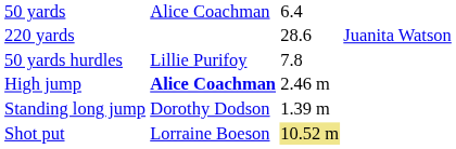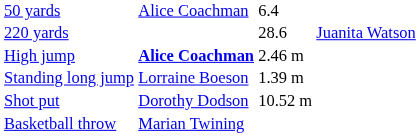 <table>
 <tr>
 <td><a href='#'>50 yards</a></td>
 <td><a href='#'>Alice Coachman</a></td>
 <td>6.4</td>
 <td></td>
 <td></td>
 <td></td>
 <td></td>
 </tr>
 <tr>
 <td><a href='#'>220 yards</a></td>
 <td></td>
 <td>28.6</td>
 <td><a href='#'>Juanita Watson</a></td>
 <td></td>
 <td></td>
 <td></td>
 </tr>
 <tr>
-<td><a href='#'>50 yards hurdles</a></td>
-<td><a href='#'>Lillie Purifoy</a></td>
-<td>7.8</td>
-<td></td>
-<td></td>
-<td></td>
-<td></td>
-</tr>
-<tr>
 <td><a href='#'>High jump</a></td>
 <td><strong><a href='#'>Alice Coachman</a></strong></td>
 <td>2.46 m</td>
 <td></td>
 <td></td>
 <td></td>
 <td></td>
 </tr>
 <tr>
 <td><a href='#'>Standing long jump</a></td>
-<td><a href='#'>Dorothy Dodson</a></td>
+<td><a href='#'>Lorraine Boeson</a></td>
 <td>1.39 m</td>
 <td></td>
 <td></td>
 <td></td>
 <td></td>
 </tr>
 <tr>
 <td><a href='#'>Shot put</a></td>
-<td><a href='#'>Lorraine Boeson</a></td>
-<td style="background: khaki;">10.52 m</td>
+<td><a href='#'>Dorothy Dodson</a></td>
+<td>10.52 m</td>
+<td></td>
+<td></td>
+<td></td>
+<td></td>
+</tr>
+<tr>
+<td><a href='#'>Basketball throw</a></td>
+<td><a href='#'>Marian Twining</a></td>
+<td></td>
 <td></td>
 <td></td>
 <td></td>
 <td></td>
 </tr>
 </table>
